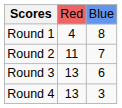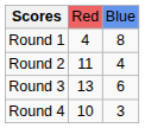 <table class="wikitable" style="text-align:center">
 <tr>
 <th>Scores</th>
 <td bgcolor="#EE6363">Red</td>
 <td bgcolor="#6495ED">Blue</td>
 </tr>
 <tr>
 <td>Round 1</td>
 <td>4</td>
 <td>8</td>
 </tr>
 <tr>
 <td>Round 2</td>
 <td>11</td>
-<td>7</td>
+<td>4</td>
 </tr>
 <tr>
 <td>Round 3</td>
 <td>13</td>
 <td>6</td>
 </tr>
 <tr>
 <td>Round 4</td>
-<td>13</td>
+<td>10</td>
 <td>3</td>
 </tr>
 </table>
